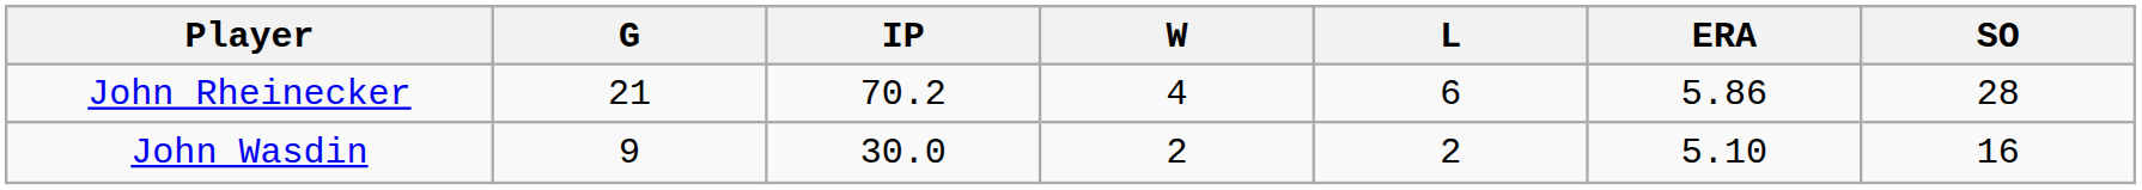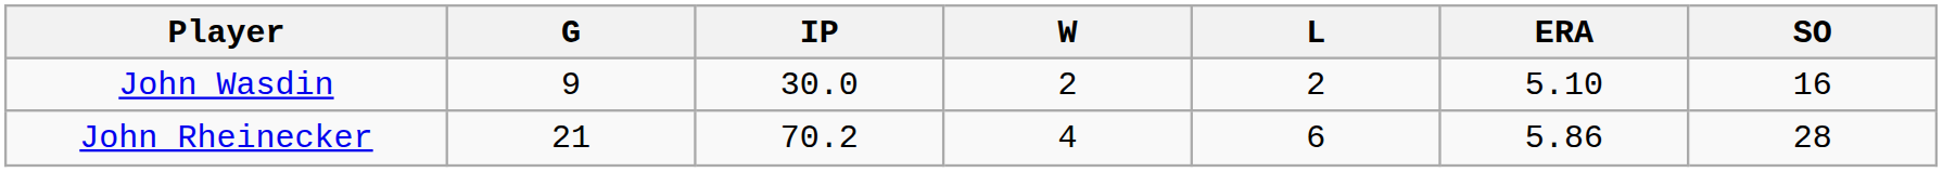 <table class="wikitable sortable">
 <tr>
 <th bgcolor="#DDDDFF" width="16%">Player</th>
 <th bgcolor="#DDDDFF" width="9%">G</th>
 <th bgcolor="#DDDDFF" width="9%">IP</th>
 <th bgcolor="#DDDDFF" width="9%">W</th>
 <th bgcolor="#DDDDFF" width="9%">L</th>
 <th bgcolor="#DDDDFF" width="9%">ERA</th>
 <th bgcolor="#DDDDFF" width="9%">SO</th>
 </tr>
 <tr align=center>
+<td><a href='#'>John Wasdin</a></td>
+<td>9</td>
+<td>30.0</td>
+<td>2</td>
+<td>2</td>
+<td>5.10</td>
+<td>16</td>
+</tr>
+<tr align=center>
 <td><a href='#'>John Rheinecker</a></td>
 <td>21</td>
 <td>70.2</td>
 <td>4</td>
 <td>6</td>
 <td>5.86</td>
 <td>28</td>
 </tr>
-<tr align=center>
-<td><a href='#'>John Wasdin</a></td>
-<td>9</td>
-<td>30.0</td>
-<td>2</td>
-<td>2</td>
-<td>5.10</td>
-<td>16</td>
-</tr>
 </table>
